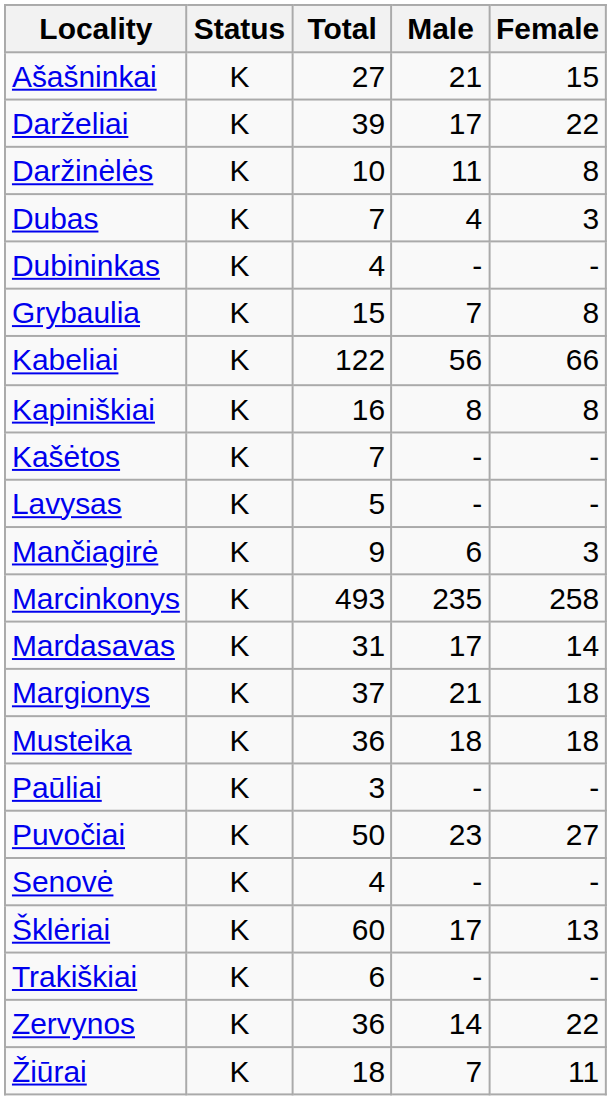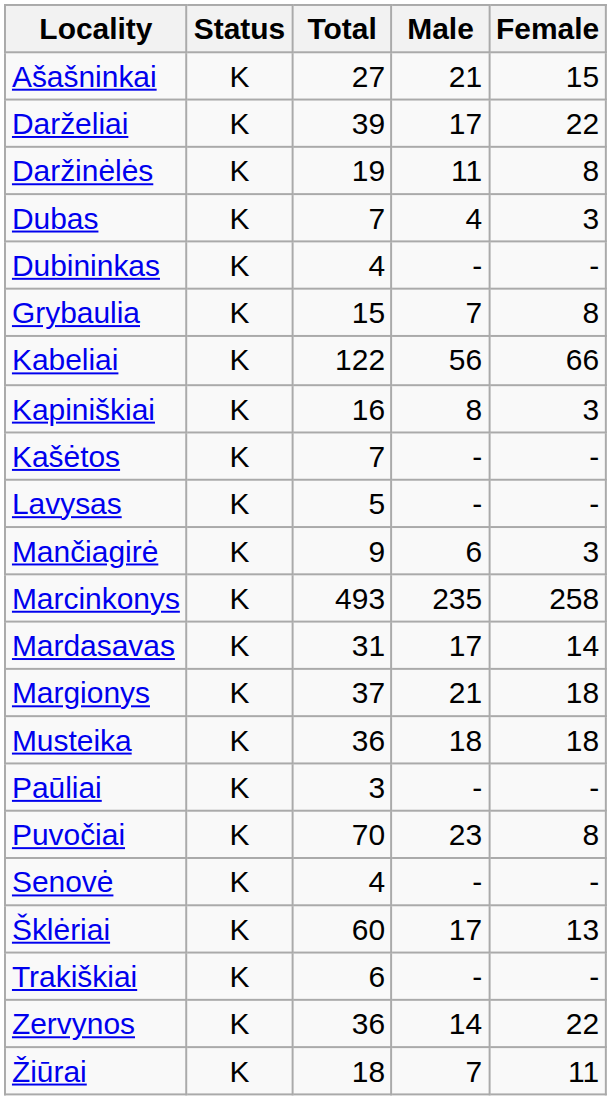 <table class="wikitable sortable" style="text-align:right; font-size:95%;">
 <tr>
 <th>Locality</th>
 <th>Status</th>
 <th> Total </th>
 <th> Male </th>
 <th>Female</th>
 </tr>
 <tr>
 <td style="text-align:left"><a href='#'>Ašašninkai</a></td>
 <td style="text-align:center">K</td>
 <td>27</td>
 <td>21</td>
 <td>15</td>
 </tr>
 <tr>
 <td style="text-align:left"><a href='#'>Darželiai</a></td>
 <td style="text-align:center">K</td>
 <td>39</td>
 <td>17</td>
 <td>22</td>
 </tr>
 <tr>
 <td style="text-align:left"><a href='#'>Daržinėlės</a></td>
 <td style="text-align:center">K</td>
-<td>10</td>
+<td>19</td>
 <td>11</td>
 <td>8</td>
 </tr>
 <tr>
 <td style="text-align:left"><a href='#'>Dubas</a></td>
 <td style="text-align:center">K</td>
 <td>7</td>
 <td>4</td>
 <td>3</td>
 </tr>
 <tr>
 <td style="text-align:left"><a href='#'>Dubininkas</a></td>
 <td style="text-align:center">K</td>
 <td>4</td>
 <td>-</td>
 <td>-</td>
 </tr>
 <tr>
 <td style="text-align:left"><a href='#'>Grybaulia</a></td>
 <td style="text-align:center">K</td>
 <td>15</td>
 <td>7</td>
 <td>8</td>
 </tr>
 <tr>
 <td style="text-align:left"><a href='#'>Kabeliai</a></td>
 <td style="text-align:center">K</td>
 <td>122</td>
 <td>56</td>
 <td>66</td>
 </tr>
 <tr>
 <td style="text-align:left"><a href='#'>Kapiniškiai</a></td>
 <td style="text-align:center">K</td>
 <td>16</td>
 <td>8</td>
-<td>8</td>
+<td>3</td>
 </tr>
 <tr>
 <td style="text-align:left"><a href='#'>Kašėtos</a></td>
 <td style="text-align:center">K</td>
 <td>7</td>
 <td>-</td>
 <td>-</td>
 </tr>
 <tr>
 <td style="text-align:left"><a href='#'>Lavysas</a></td>
 <td style="text-align:center">K</td>
 <td>5</td>
 <td>-</td>
 <td>-</td>
 </tr>
 <tr>
 <td style="text-align:left"><a href='#'>Mančiagirė</a></td>
 <td style="text-align:center">K</td>
 <td>9</td>
 <td>6</td>
 <td>3</td>
 </tr>
 <tr>
 <td style="text-align:left"><a href='#'>Marcinkonys</a></td>
 <td style="text-align:center">K</td>
 <td>493</td>
 <td>235</td>
 <td>258</td>
 </tr>
 <tr>
 <td style="text-align:left"><a href='#'>Mardasavas</a></td>
 <td style="text-align:center">K</td>
 <td>31</td>
 <td>17</td>
 <td>14</td>
 </tr>
 <tr>
 <td style="text-align:left"><a href='#'>Margionys</a></td>
 <td style="text-align:center">K</td>
 <td>37</td>
 <td>21</td>
 <td>18</td>
 </tr>
 <tr>
 <td style="text-align:left"><a href='#'>Musteika</a></td>
 <td style="text-align:center">K</td>
 <td>36</td>
 <td>18</td>
 <td>18</td>
 </tr>
 <tr>
 <td style="text-align:left"><a href='#'>Paūliai</a></td>
 <td style="text-align:center">K</td>
 <td>3</td>
 <td>-</td>
 <td>-</td>
 </tr>
 <tr>
 <td style="text-align:left"><a href='#'>Puvočiai</a></td>
 <td style="text-align:center">K</td>
-<td>50</td>
+<td>70</td>
 <td>23</td>
-<td>27</td>
+<td>8</td>
 </tr>
 <tr>
 <td style="text-align:left"><a href='#'>Senovė</a></td>
 <td style="text-align:center">K</td>
 <td>4</td>
 <td>-</td>
 <td>-</td>
 </tr>
 <tr>
 <td style="text-align:left"><a href='#'>Šklėriai</a></td>
 <td style="text-align:center">K</td>
 <td>60</td>
 <td>17</td>
 <td>13</td>
 </tr>
 <tr>
 <td style="text-align:left"><a href='#'>Trakiškiai</a></td>
 <td style="text-align:center">K</td>
 <td>6</td>
 <td>-</td>
 <td>-</td>
 </tr>
 <tr>
 <td style="text-align:left"><a href='#'>Zervynos</a></td>
 <td style="text-align:center">K</td>
 <td>36</td>
 <td>14</td>
 <td>22</td>
 </tr>
 <tr>
 <td style="text-align:left"><a href='#'>Žiūrai</a></td>
 <td style="text-align:center">K</td>
 <td>18</td>
 <td>7</td>
 <td>11</td>
 </tr>
 </table>
